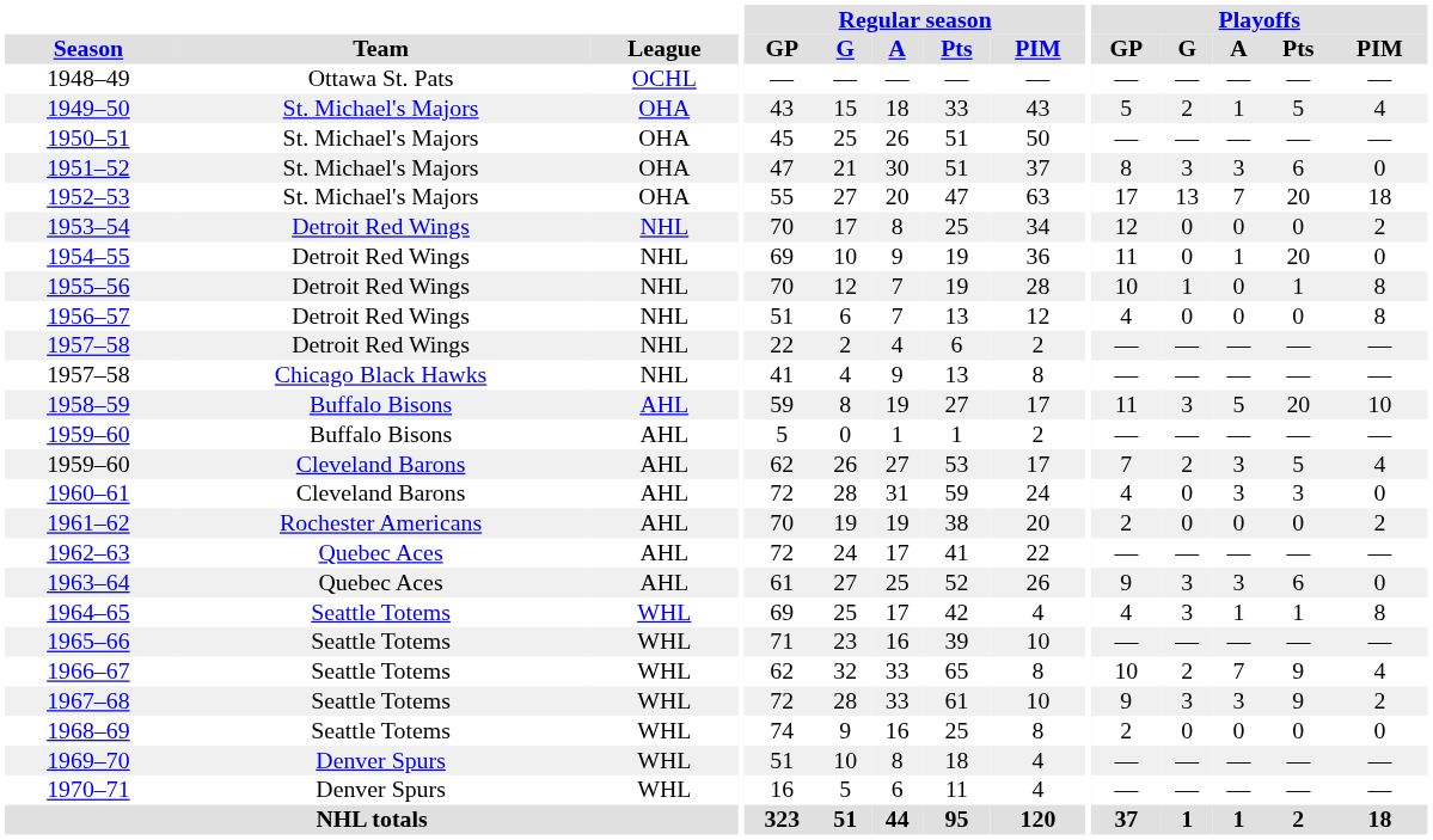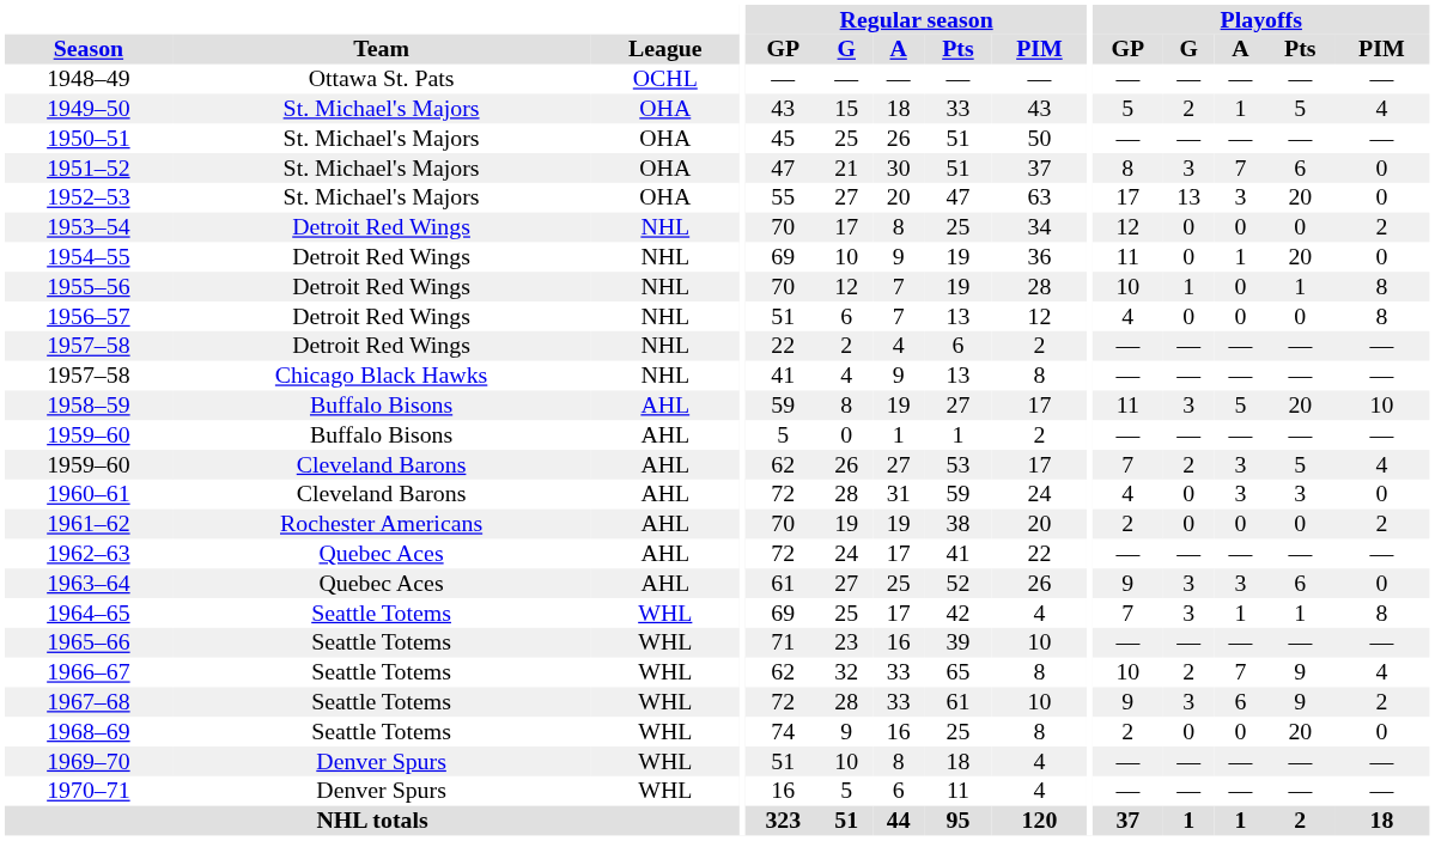 <table border="0" cellpadding="1" cellspacing="0" style="text-align:center; width:60em">
 <tr bgcolor="#e0e0e0">
 <th colspan="3" bgcolor="#ffffff"></th>
 <th rowspan="100" bgcolor="#ffffff"></th>
 <th colspan="5"><a href='#'>Regular season</a></th>
 <th rowspan="100" bgcolor="#ffffff"></th>
 <th colspan="5"><a href='#'>Playoffs</a></th>
 </tr>
 <tr bgcolor="#e0e0e0">
 <th><a href='#'>Season</a></th>
 <th>Team</th>
 <th>League</th>
 <th>GP</th>
 <th><a href='#'>G</a></th>
 <th><a href='#'>A</a></th>
 <th><a href='#'>Pts</a></th>
 <th><a href='#'>PIM</a></th>
 <th>GP</th>
 <th>G</th>
 <th>A</th>
 <th>Pts</th>
 <th>PIM</th>
 </tr>
 <tr>
 <td>1948–49</td>
 <td>Ottawa St. Pats</td>
 <td><a href='#'>OCHL</a></td>
 <td>—</td>
 <td>—</td>
 <td>—</td>
 <td>—</td>
 <td>—</td>
 <td>—</td>
 <td>—</td>
 <td>—</td>
 <td>—</td>
 <td>—</td>
 </tr>
 <tr bgcolor="#f0f0f0">
 <td><a href='#'>1949–50</a></td>
 <td><a href='#'>St. Michael's Majors</a></td>
 <td><a href='#'>OHA</a></td>
 <td>43</td>
 <td>15</td>
 <td>18</td>
 <td>33</td>
 <td>43</td>
 <td>5</td>
 <td>2</td>
 <td>1</td>
 <td>5</td>
 <td>4</td>
 </tr>
 <tr>
 <td><a href='#'>1950–51</a></td>
 <td>St. Michael's Majors</td>
 <td>OHA</td>
 <td>45</td>
 <td>25</td>
 <td>26</td>
 <td>51</td>
 <td>50</td>
 <td>—</td>
 <td>—</td>
 <td>—</td>
 <td>—</td>
 <td>—</td>
 </tr>
 <tr bgcolor="#f0f0f0">
 <td><a href='#'>1951–52</a></td>
 <td>St. Michael's Majors</td>
 <td>OHA</td>
 <td>47</td>
 <td>21</td>
 <td>30</td>
 <td>51</td>
 <td>37</td>
 <td>8</td>
 <td>3</td>
-<td>3</td>
+<td>7</td>
 <td>6</td>
 <td>0</td>
 </tr>
 <tr>
 <td><a href='#'>1952–53</a></td>
 <td>St. Michael's Majors</td>
 <td>OHA</td>
 <td>55</td>
 <td>27</td>
 <td>20</td>
 <td>47</td>
 <td>63</td>
 <td>17</td>
 <td>13</td>
-<td>7</td>
+<td>3</td>
 <td>20</td>
-<td>18</td>
+<td>0</td>
 </tr>
 <tr bgcolor="#f0f0f0">
 <td><a href='#'>1953–54</a></td>
 <td><a href='#'>Detroit Red Wings</a></td>
 <td><a href='#'>NHL</a></td>
 <td>70</td>
 <td>17</td>
 <td>8</td>
 <td>25</td>
 <td>34</td>
 <td>12</td>
 <td>0</td>
 <td>0</td>
 <td>0</td>
 <td>2</td>
 </tr>
 <tr>
 <td><a href='#'>1954–55</a></td>
 <td>Detroit Red Wings</td>
 <td>NHL</td>
 <td>69</td>
 <td>10</td>
 <td>9</td>
 <td>19</td>
 <td>36</td>
 <td>11</td>
 <td>0</td>
 <td>1</td>
 <td>20</td>
 <td>0</td>
 </tr>
 <tr bgcolor="#f0f0f0">
 <td><a href='#'>1955–56</a></td>
 <td>Detroit Red Wings</td>
 <td>NHL</td>
 <td>70</td>
 <td>12</td>
 <td>7</td>
 <td>19</td>
 <td>28</td>
 <td>10</td>
 <td>1</td>
 <td>0</td>
 <td>1</td>
 <td>8</td>
 </tr>
 <tr>
 <td><a href='#'>1956–57</a></td>
 <td>Detroit Red Wings</td>
 <td>NHL</td>
 <td>51</td>
 <td>6</td>
 <td>7</td>
 <td>13</td>
 <td>12</td>
 <td>4</td>
 <td>0</td>
 <td>0</td>
 <td>0</td>
 <td>8</td>
 </tr>
 <tr bgcolor="#f0f0f0">
 <td><a href='#'>1957–58</a></td>
 <td>Detroit Red Wings</td>
 <td>NHL</td>
 <td>22</td>
 <td>2</td>
 <td>4</td>
 <td>6</td>
 <td>2</td>
 <td>—</td>
 <td>—</td>
 <td>—</td>
 <td>—</td>
 <td>—</td>
 </tr>
 <tr>
 <td>1957–58</td>
 <td><a href='#'>Chicago Black Hawks</a></td>
 <td>NHL</td>
 <td>41</td>
 <td>4</td>
 <td>9</td>
 <td>13</td>
 <td>8</td>
 <td>—</td>
 <td>—</td>
 <td>—</td>
 <td>—</td>
 <td>—</td>
 </tr>
 <tr bgcolor="#f0f0f0">
 <td><a href='#'>1958–59</a></td>
 <td><a href='#'>Buffalo Bisons</a></td>
 <td><a href='#'>AHL</a></td>
 <td>59</td>
 <td>8</td>
 <td>19</td>
 <td>27</td>
 <td>17</td>
 <td>11</td>
 <td>3</td>
 <td>5</td>
 <td>20</td>
 <td>10</td>
 </tr>
 <tr>
 <td><a href='#'>1959–60</a></td>
 <td>Buffalo Bisons</td>
 <td>AHL</td>
 <td>5</td>
 <td>0</td>
 <td>1</td>
 <td>1</td>
 <td>2</td>
 <td>—</td>
 <td>—</td>
 <td>—</td>
 <td>—</td>
 <td>—</td>
 </tr>
 <tr bgcolor="#f0f0f0">
 <td>1959–60</td>
 <td><a href='#'>Cleveland Barons</a></td>
 <td>AHL</td>
 <td>62</td>
 <td>26</td>
 <td>27</td>
 <td>53</td>
 <td>17</td>
 <td>7</td>
 <td>2</td>
 <td>3</td>
 <td>5</td>
 <td>4</td>
 </tr>
 <tr>
 <td><a href='#'>1960–61</a></td>
 <td>Cleveland Barons</td>
 <td>AHL</td>
 <td>72</td>
 <td>28</td>
 <td>31</td>
 <td>59</td>
 <td>24</td>
 <td>4</td>
 <td>0</td>
 <td>3</td>
 <td>3</td>
 <td>0</td>
 </tr>
 <tr bgcolor="#f0f0f0">
 <td><a href='#'>1961–62</a></td>
 <td><a href='#'>Rochester Americans</a></td>
 <td>AHL</td>
 <td>70</td>
 <td>19</td>
 <td>19</td>
 <td>38</td>
 <td>20</td>
 <td>2</td>
 <td>0</td>
 <td>0</td>
 <td>0</td>
 <td>2</td>
 </tr>
 <tr>
 <td><a href='#'>1962–63</a></td>
 <td><a href='#'>Quebec Aces</a></td>
 <td>AHL</td>
 <td>72</td>
 <td>24</td>
 <td>17</td>
 <td>41</td>
 <td>22</td>
 <td>—</td>
 <td>—</td>
 <td>—</td>
 <td>—</td>
 <td>—</td>
 </tr>
 <tr bgcolor="#f0f0f0">
 <td><a href='#'>1963–64</a></td>
 <td>Quebec Aces</td>
 <td>AHL</td>
 <td>61</td>
 <td>27</td>
 <td>25</td>
 <td>52</td>
 <td>26</td>
 <td>9</td>
 <td>3</td>
 <td>3</td>
 <td>6</td>
 <td>0</td>
 </tr>
 <tr>
 <td><a href='#'>1964–65</a></td>
 <td><a href='#'>Seattle Totems</a></td>
 <td><a href='#'>WHL</a></td>
 <td>69</td>
 <td>25</td>
 <td>17</td>
 <td>42</td>
 <td>4</td>
-<td>4</td>
+<td>7</td>
 <td>3</td>
 <td>1</td>
 <td>1</td>
 <td>8</td>
 </tr>
 <tr bgcolor="#f0f0f0">
 <td><a href='#'>1965–66</a></td>
 <td>Seattle Totems</td>
 <td>WHL</td>
 <td>71</td>
 <td>23</td>
 <td>16</td>
 <td>39</td>
 <td>10</td>
 <td>—</td>
 <td>—</td>
 <td>—</td>
 <td>—</td>
 <td>—</td>
 </tr>
 <tr>
 <td><a href='#'>1966–67</a></td>
 <td>Seattle Totems</td>
 <td>WHL</td>
 <td>62</td>
 <td>32</td>
 <td>33</td>
 <td>65</td>
 <td>8</td>
 <td>10</td>
 <td>2</td>
 <td>7</td>
 <td>9</td>
 <td>4</td>
 </tr>
 <tr bgcolor="#f0f0f0">
 <td><a href='#'>1967–68</a></td>
 <td>Seattle Totems</td>
 <td>WHL</td>
 <td>72</td>
 <td>28</td>
 <td>33</td>
 <td>61</td>
 <td>10</td>
 <td>9</td>
 <td>3</td>
-<td>3</td>
+<td>6</td>
 <td>9</td>
 <td>2</td>
 </tr>
 <tr>
 <td><a href='#'>1968–69</a></td>
 <td>Seattle Totems</td>
 <td>WHL</td>
 <td>74</td>
 <td>9</td>
 <td>16</td>
 <td>25</td>
 <td>8</td>
 <td>2</td>
 <td>0</td>
 <td>0</td>
-<td>0</td>
+<td>20</td>
 <td>0</td>
 </tr>
 <tr bgcolor="#f0f0f0">
 <td><a href='#'>1969–70</a></td>
 <td><a href='#'>Denver Spurs</a></td>
 <td>WHL</td>
 <td>51</td>
 <td>10</td>
 <td>8</td>
 <td>18</td>
 <td>4</td>
 <td>—</td>
 <td>—</td>
 <td>—</td>
 <td>—</td>
 <td>—</td>
 </tr>
 <tr>
 <td><a href='#'>1970–71</a></td>
 <td>Denver Spurs</td>
 <td>WHL</td>
 <td>16</td>
 <td>5</td>
 <td>6</td>
 <td>11</td>
 <td>4</td>
 <td>—</td>
 <td>—</td>
 <td>—</td>
 <td>—</td>
 <td>—</td>
 </tr>
 <tr bgcolor="#e0e0e0">
 <th colspan="3">NHL totals</th>
 <th>323</th>
 <th>51</th>
 <th>44</th>
 <th>95</th>
 <th>120</th>
 <th>37</th>
 <th>1</th>
 <th>1</th>
 <th>2</th>
 <th>18</th>
 </tr>
 </table>
